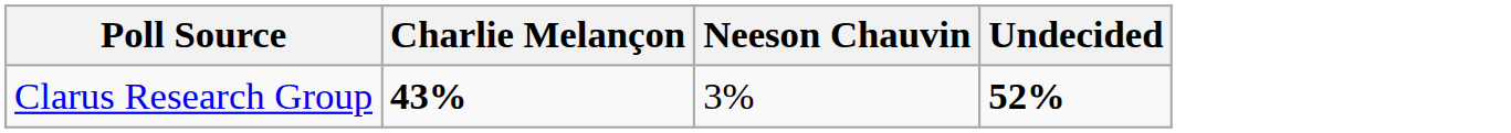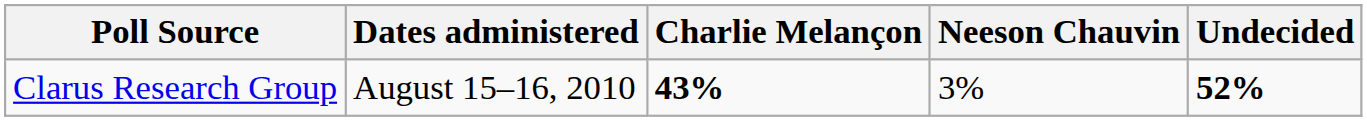 <table class="wikitable">
 <tr valign=bottom>
 <th>Poll Source</th>
+<th>Dates administered</th>
 <th>Charlie Melançon</th>
 <th>Neeson Chauvin</th>
 <th>Undecided</th>
 </tr>
 <tr>
 <td><a href='#'>Clarus Research Group</a></td>
+<td>August 15–16, 2010</td>
 <td><strong>43%</strong></td>
 <td>3%</td>
 <td><strong>52%</strong></td>
 </tr>
 </table>
